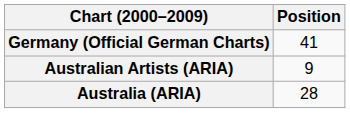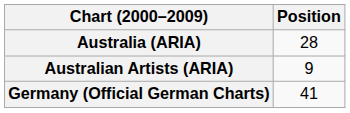 <table class="wikitable sortable plainrowheaders" style="text-align:center">
 <tr>
 <th>Chart (2000–2009)</th>
 <th>Position</th>
 </tr>
 <tr>
-<th scope="row">Germany (Official German Charts)</th>
-<td>41</td>
+<th scope="row">Australia (ARIA)</th>
+<td>28</td>
 </tr>
 <tr>
 <th scope="row">Australian Artists (ARIA)</th>
 <td>9</td>
 </tr>
 <tr>
-<th scope="row">Australia (ARIA)</th>
-<td>28</td>
+<th scope="row">Germany (Official German Charts)</th>
+<td>41</td>
 </tr>
 </table>
